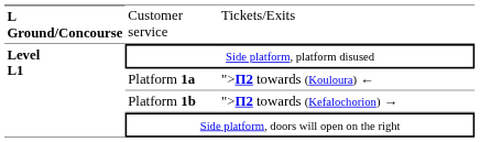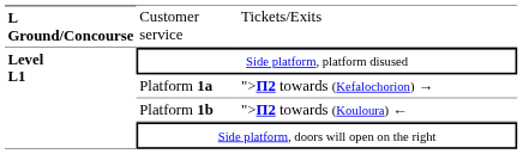 <table table border=0 cellspacing=0 cellpadding=3>
 <tr>
 <td style="border-bottom:solid 1px gray;border-top:solid 2px gray;" width=50 valign=top><strong>L<br>Ground/Concourse</strong></td>
 <td style="border-top:solid 1px gray;border-bottom:solid 1px gray;" width=100 valign=top>Customer service</td>
 <td style="border-top:solid 1px gray;border-bottom:solid 1px gray;" width=285 valign=top>Tickets/Exits</td>
 </tr>
 <tr>
 <td style="border-bottom:solid 1px gray;" rowspan=4 valign=top><strong>Level<br>L1</strong></td>
 <td style="border-top:solid 2px black;border-right:solid 2px black;border-left:solid 2px black;border-bottom:solid 2px black;text-align:center;" colspan=2><small><a href='#'>Side platform</a>, platform disused</small></td>
 </tr>
 <tr>
 <td style="border-bottom:solid 1px gray;">Platform <span><strong>1a</strong></span></td>
-<td style="border-bottom:solid 1px gray;"><span>"><a href='#'><span><strong>Π2</strong></span></a></span>  towards  <small>(<a href='#'>Kouloura</a>)</small> ←</td>
+<td style="border-bottom:solid 1px gray;"><span>"><a href='#'><span><strong>Π2</strong></span></a></span>  towards  <small>(<a href='#'>Kefalochorion</a>)</small> →</td>
 </tr>
 <tr>
 <td style="border-bottom:solid 1px gray;">Platform <span><strong>1b</strong></span></td>
-<td style="border-bottom:solid 1px gray;"><span>"><a href='#'><span><strong>Π2</strong></span></a></span>  towards  <small>(<a href='#'>Kefalochorion</a>)</small> →</td>
+<td style="border-bottom:solid 1px gray;"><span>"><a href='#'><span><strong>Π2</strong></span></a></span>  towards  <small>(<a href='#'>Kouloura</a>)</small> ←</td>
 </tr>
 <tr>
 <td style="border-top:solid 2px black;border-left:solid 2px black;border-right:solid 2px black;border-bottom:solid 2px black;text-align:center;" colspan=2><small><a href='#'>Side platform</a>, doors will open on the right</small></td>
 </tr>
 </table>
